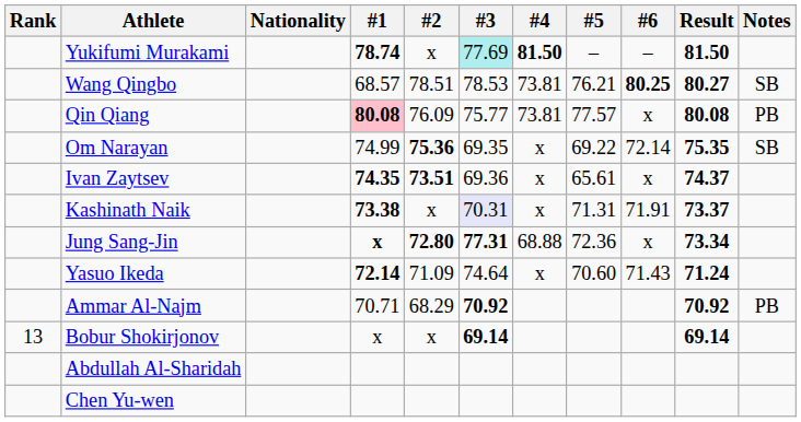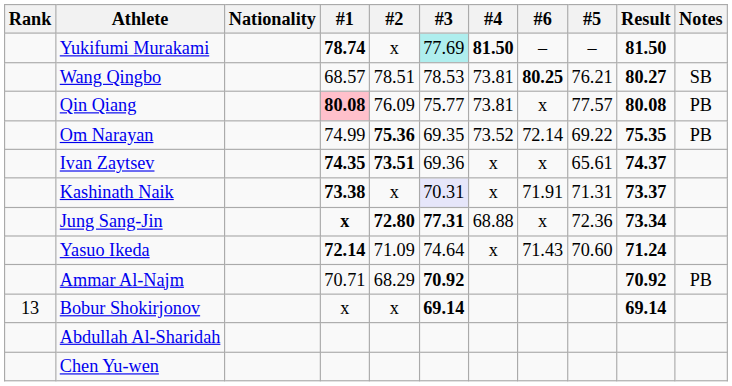 <table class="wikitable sortable" style="text-align:center">
 <tr>
 <th>Rank</th>
 <th>Athlete</th>
 <th>Nationality</th>
 <th>#1</th>
 <th>#2</th>
 <th>#3</th>
 <th>#4</th>
+<th>#6</th>
 <th>#5</th>
-<th>#6</th>
 <th>Result</th>
 <th>Notes</th>
 </tr>
 <tr>
 <td></td>
 <td align="left"><a href='#'>Yukifumi Murakami</a></td>
 <td align=left></td>
 <td><strong>78.74</strong></td>
 <td>x</td>
 <td style="background: paleturquoise;">77.69</td>
 <td><strong>81.50</strong></td>
 <td>–</td>
 <td>–</td>
 <td><strong>81.50</strong></td>
 <td></td>
 </tr>
 <tr>
 <td></td>
 <td align="left"><a href='#'>Wang Qingbo</a></td>
 <td align=left></td>
 <td>68.57</td>
 <td>78.51</td>
 <td>78.53</td>
 <td>73.81</td>
+<td><strong>80.25</strong></td>
 <td>76.21</td>
-<td><strong>80.25</strong></td>
 <td><strong>80.27</strong></td>
 <td>SB</td>
 </tr>
 <tr>
 <td></td>
 <td align="left"><a href='#'>Qin Qiang</a></td>
 <td align=left></td>
 <td style="background: pink;"><strong>80.08</strong></td>
 <td>76.09</td>
 <td>75.77</td>
 <td>73.81</td>
+<td>x</td>
 <td>77.57</td>
-<td>x</td>
 <td><strong>80.08</strong></td>
 <td>PB</td>
 </tr>
 <tr>
 <td></td>
 <td align="left"><a href='#'>Om Narayan</a></td>
 <td align=left></td>
 <td>74.99</td>
 <td><strong>75.36</strong></td>
 <td>69.35</td>
-<td>x</td>
+<td>73.52</td>
+<td>72.14</td>
 <td>69.22</td>
-<td>72.14</td>
 <td><strong>75.35</strong></td>
-<td>SB</td>
+<td>PB</td>
 </tr>
 <tr>
 <td></td>
 <td align="left"><a href='#'>Ivan Zaytsev</a></td>
 <td align=left></td>
 <td><strong>74.35</strong></td>
 <td><strong>73.51</strong></td>
 <td>69.36</td>
 <td>x</td>
+<td>x</td>
 <td>65.61</td>
-<td>x</td>
 <td><strong>74.37</strong></td>
 <td></td>
 </tr>
 <tr>
 <td></td>
 <td align="left"><a href='#'>Kashinath Naik</a></td>
 <td align=left></td>
 <td><strong>73.38</strong></td>
 <td>x</td>
 <td style="background: lavender;">70.31</td>
 <td>x</td>
+<td>71.91</td>
 <td>71.31</td>
-<td>71.91</td>
 <td><strong>73.37</strong></td>
 <td></td>
 </tr>
 <tr>
 <td></td>
 <td align="left"><a href='#'>Jung Sang-Jin</a></td>
 <td align=left></td>
 <td><strong>x</strong></td>
 <td><strong>72.80</strong></td>
 <td><strong>77.31</strong></td>
 <td>68.88</td>
+<td>x</td>
 <td>72.36</td>
-<td>x</td>
 <td><strong>73.34</strong></td>
 <td></td>
 </tr>
 <tr>
 <td></td>
 <td align="left"><a href='#'>Yasuo Ikeda</a></td>
 <td align=left></td>
 <td><strong>72.14</strong></td>
 <td>71.09</td>
 <td>74.64</td>
 <td>x</td>
+<td>71.43</td>
 <td>70.60</td>
-<td>71.43</td>
 <td><strong>71.24</strong></td>
 <td></td>
 </tr>
 <tr>
 <td></td>
 <td align="left"><a href='#'>Ammar Al-Najm</a></td>
 <td align=left></td>
 <td>70.71</td>
 <td>68.29</td>
 <td><strong>70.92</strong></td>
 <td></td>
 <td></td>
 <td></td>
 <td><strong>70.92</strong></td>
 <td>PB</td>
 </tr>
 <tr>
 <td>13</td>
 <td align="left"><a href='#'>Bobur Shokirjonov</a></td>
 <td align=left></td>
 <td>x</td>
 <td>x</td>
 <td><strong>69.14</strong></td>
 <td></td>
 <td></td>
 <td></td>
 <td><strong>69.14</strong></td>
 <td></td>
 </tr>
 <tr>
 <td></td>
 <td align="left"><a href='#'>Abdullah Al-Sharidah</a></td>
 <td align=left></td>
 <td></td>
 <td></td>
 <td></td>
 <td></td>
 <td></td>
 <td></td>
 <td><strong></strong></td>
 <td></td>
 </tr>
 <tr>
 <td></td>
 <td align="left"><a href='#'>Chen Yu-wen</a></td>
 <td align=left></td>
 <td></td>
 <td></td>
 <td></td>
 <td></td>
 <td></td>
 <td></td>
 <td><strong></strong></td>
 <td></td>
 </tr>
 </table>
